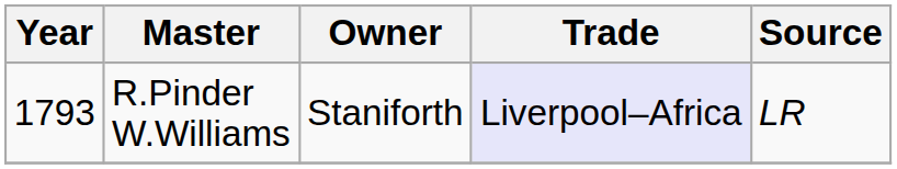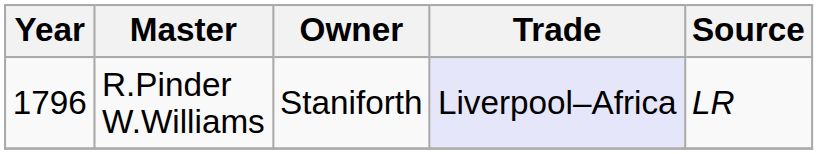 <table class=" wikitable">
 <tr>
 <th>Year</th>
 <th>Master</th>
 <th>Owner</th>
 <th>Trade</th>
 <th>Source</th>
 </tr>
 <tr>
-<td>1793</td>
+<td>1796</td>
 <td>R.Pinder<br>W.Williams</td>
 <td>Staniforth</td>
 <td style="background: lavender;">Liverpool–Africa</td>
 <td><em>LR</em></td>
 </tr>
 <tr>
 </tr>
 </table>
